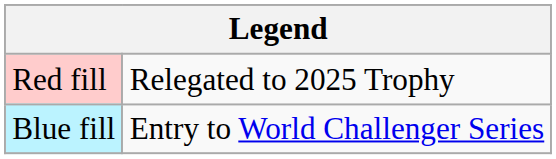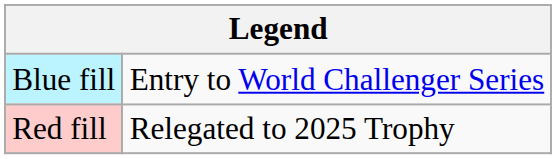 <table class="wikitable">
 <tr>
 <th colspan="2">Legend</th>
 </tr>
 <tr>
+<td bgcolor="#bbf3ff">Blue fill</td>
+<td>Entry to <a href='#'>World Challenger Series</a></td>
+</tr>
+<tr>
 <td bgcolor="ffcccc">Red fill</td>
 <td>Relegated to 2025 Trophy</td>
 </tr>
-<tr>
-<td bgcolor="#bbf3ff">Blue fill</td>
-<td>Entry to <a href='#'>World Challenger Series</a></td>
-</tr>
 </table>
